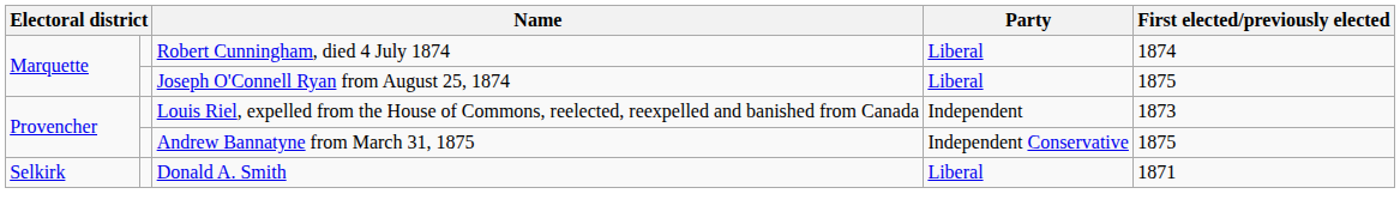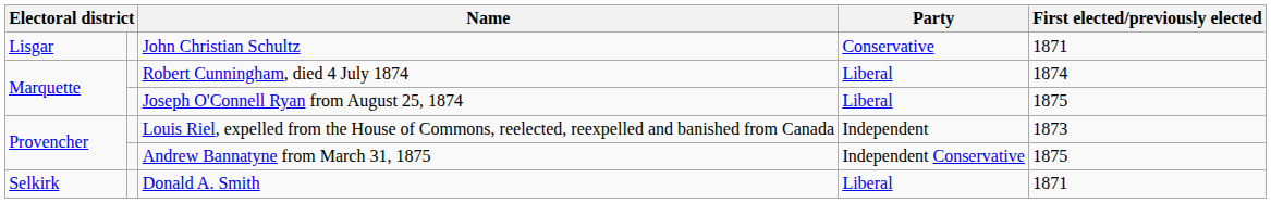 <table class="wikitable">
 <tr>
 <th colspan="2">Electoral district</th>
 <th>Name</th>
 <th>Party</th>
 <th>First elected/previously elected</th>
+</tr>
+<tr>
+<td><a href='#'>Lisgar</a></td>
+<td></td>
+<td><a href='#'>John Christian Schultz</a></td>
+<td><a href='#'>Conservative</a></td>
+<td>1871</td>
 </tr>
 <tr>
 <td rowspan=2><a href='#'>Marquette</a></td>
 <td></td>
 <td><a href='#'>Robert Cunningham</a>, died 4 July 1874</td>
 <td><a href='#'>Liberal</a></td>
 <td>1874</td>
 </tr>
 <tr>
 <td></td>
 <td><a href='#'>Joseph O'Connell Ryan</a> from August 25, 1874</td>
 <td><a href='#'>Liberal</a></td>
 <td>1875</td>
 </tr>
 <tr>
 <td rowspan=2><a href='#'>Provencher</a></td>
 <td></td>
 <td><a href='#'>Louis Riel</a>, expelled from the House of Commons, reelected, reexpelled and banished from Canada</td>
 <td>Independent</td>
 <td>1873</td>
 </tr>
 <tr>
 <td></td>
 <td><a href='#'>Andrew Bannatyne</a> from March 31, 1875</td>
 <td>Independent <a href='#'>Conservative</a></td>
 <td>1875</td>
 </tr>
 <tr>
 <td><a href='#'>Selkirk</a></td>
 <td></td>
 <td><a href='#'>Donald A. Smith</a></td>
 <td><a href='#'>Liberal</a></td>
 <td>1871</td>
 </tr>
 </table>
